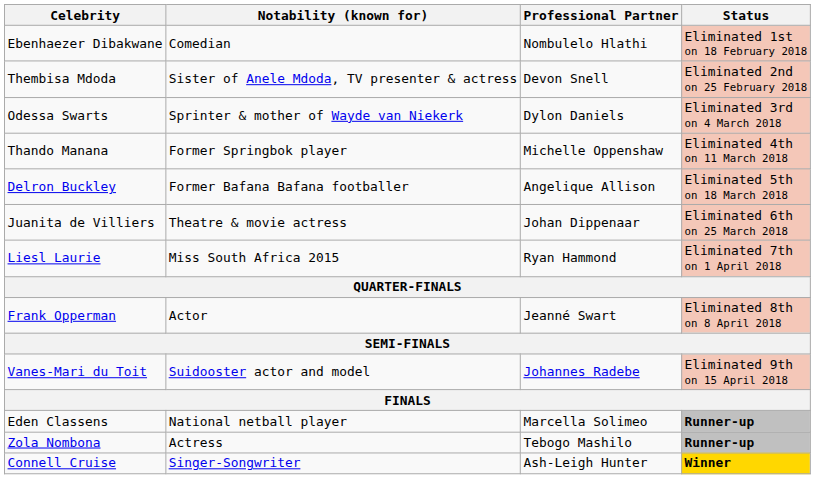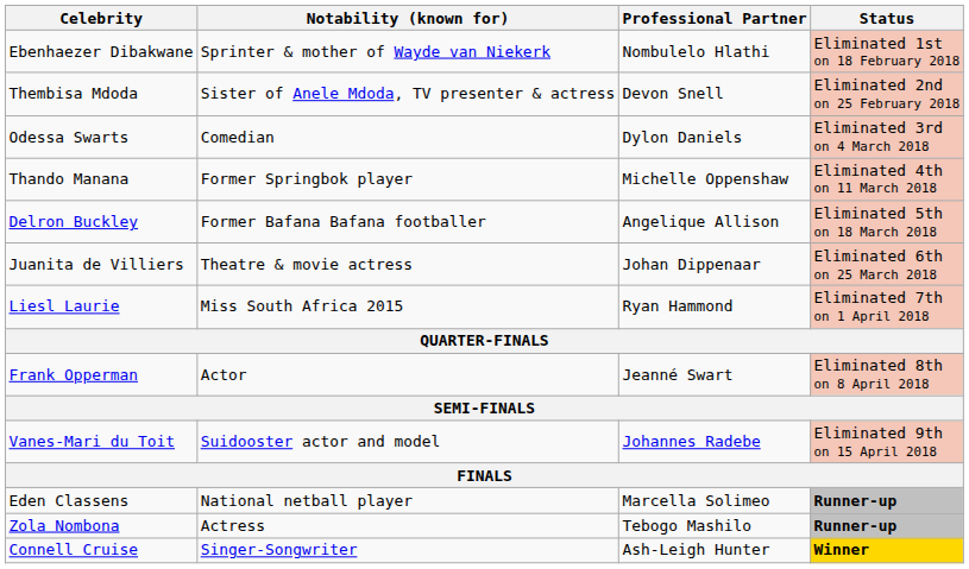 <table class="wikitable">
 <tr>
 <th>Celebrity</th>
 <th>Notability (known for)</th>
 <th>Professional Partner</th>
 <th>Status</th>
 </tr>
 <tr>
 <td>Ebenhaezer Dibakwane</td>
-<td>Comedian</td>
+<td>Sprinter & mother of <a href='#'>Wayde van Niekerk</a></td>
 <td>Nombulelo Hlathi</td>
 <td bgcolor="#f4c7b8">Eliminated 1st <br> <small> on 18 February 2018</small></td>
 </tr>
 <tr>
 <td>Thembisa Mdoda</td>
 <td>Sister of <a href='#'>Anele Mdoda</a>, TV presenter & actress</td>
 <td>Devon Snell</td>
 <td bgcolor="#f4c7b8">Eliminated 2nd <br> <small> on 25 February 2018</small></td>
 </tr>
 <tr>
 <td>Odessa Swarts</td>
-<td>Sprinter & mother of <a href='#'>Wayde van Niekerk</a></td>
+<td>Comedian</td>
 <td>Dylon Daniels</td>
 <td bgcolor="#f4c7b8">Eliminated 3rd <br> <small> on 4 March 2018</small></td>
 </tr>
 <tr>
 <td>Thando Manana</td>
 <td>Former Springbok player</td>
 <td>Michelle Oppenshaw</td>
 <td bgcolor="#f4c7b8">Eliminated 4th<br> <small> on 11 March 2018</small></td>
 </tr>
 <tr>
 <td><a href='#'>Delron Buckley</a></td>
 <td>Former Bafana Bafana footballer</td>
 <td>Angelique Allison</td>
 <td bgcolor="#f4c7b8">Eliminated 5th<br> <small> on 18 March 2018</small></td>
 </tr>
 <tr>
 <td>Juanita de Villiers</td>
 <td>Theatre & movie actress</td>
 <td>Johan Dippenaar</td>
 <td bgcolor="#f4c7b8">Eliminated 6th<br> <small> on 25 March 2018</small></td>
 </tr>
 <tr>
 <td><a href='#'>Liesl Laurie</a></td>
 <td>Miss South Africa 2015</td>
 <td>Ryan Hammond</td>
 <td bgcolor="#f4c7b8">Eliminated 7th<br> <small> on 1 April 2018</small></td>
 </tr>
 <tr>
 <th colspan="4">QUARTER-FINALS</th>
 </tr>
 <tr>
 <td><a href='#'>Frank Opperman</a></td>
 <td>Actor</td>
 <td>Jeanné Swart</td>
 <td bgcolor="#f4c7b8">Eliminated 8th<br> <small> on 8 April 2018</small></td>
 </tr>
 <tr>
 <th colspan="4">SEMI-FINALS</th>
 </tr>
 <tr>
 <td><a href='#'>Vanes-Mari du Toit</a></td>
 <td><a href='#'>Suidooster</a> actor and model</td>
 <td><a href='#'>Johannes Radebe</a></td>
 <td bgcolor="#f4c7b8">Eliminated 9th<br> <small> on 15 April 2018</small></td>
 </tr>
 <tr>
 <th colspan="4">FINALS</th>
 </tr>
 <tr>
 <td>Eden Classens</td>
 <td>National netball player</td>
 <td>Marcella Solimeo</td>
 <td style="background:silver;"><strong>Runner-up</strong><br></td>
 </tr>
 <tr>
 <td><a href='#'>Zola Nombona</a></td>
 <td>Actress</td>
 <td>Tebogo Mashilo</td>
 <td style="background:silver;"><strong>Runner-up</strong><br></td>
 </tr>
 <tr>
 <td><a href='#'>Connell Cruise</a></td>
 <td><a href='#'>Singer-Songwriter</a></td>
 <td>Ash-Leigh Hunter</td>
 <td style="background:gold;"><strong>Winner</strong><br></td>
 </tr>
 </table>
